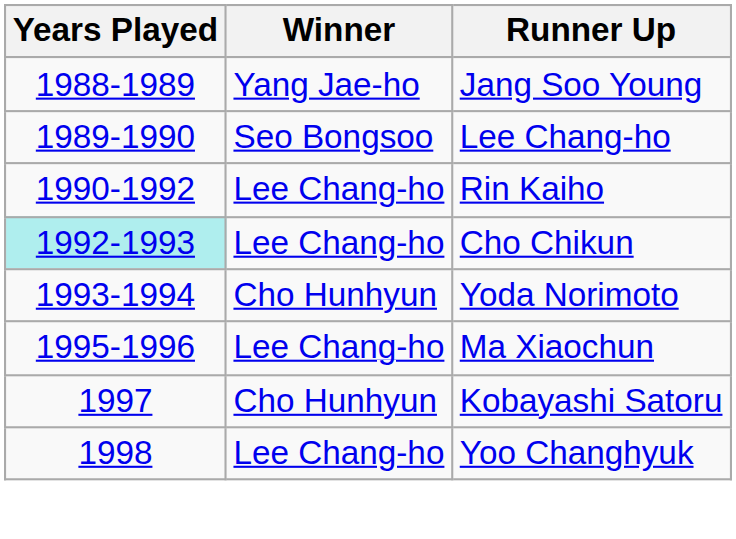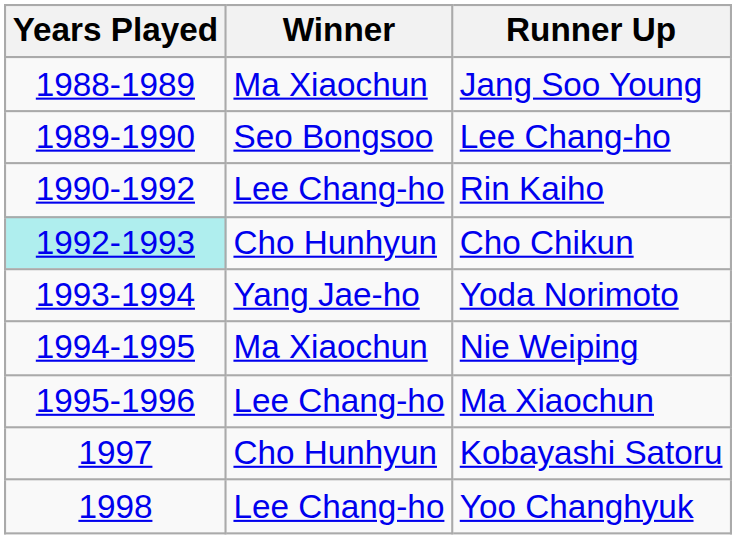 <table class="wikitable">
 <tr>
 <th>Years Played</th>
 <th>Winner</th>
 <th>Runner Up</th>
 </tr>
 <tr>
 <td align="center"><a href='#'>1988-1989</a></td>
-<td> <a href='#'>Yang Jae-ho</a></td>
+<td> <a href='#'>Ma Xiaochun</a></td>
 <td> <a href='#'>Jang Soo Young</a></td>
 </tr>
 <tr>
 <td align="center"><a href='#'>1989-1990</a></td>
 <td> <a href='#'>Seo Bongsoo</a></td>
 <td> <a href='#'>Lee Chang-ho</a></td>
 </tr>
 <tr>
 <td align="center"><a href='#'>1990-1992</a></td>
 <td> <a href='#'>Lee Chang-ho</a></td>
 <td> <a href='#'>Rin Kaiho</a></td>
 </tr>
 <tr>
 <td align="center" style="background: paleturquoise;"><a href='#'>1992-1993</a></td>
-<td> <a href='#'>Lee Chang-ho</a></td>
+<td> <a href='#'>Cho Hunhyun</a></td>
 <td> <a href='#'>Cho Chikun</a></td>
 </tr>
 <tr>
 <td align="center"><a href='#'>1993-1994</a></td>
-<td> <a href='#'>Cho Hunhyun</a></td>
+<td> <a href='#'>Yang Jae-ho</a></td>
 <td> <a href='#'>Yoda Norimoto</a></td>
+</tr>
+<tr>
+<td align="center"><a href='#'>1994-1995</a></td>
+<td> <a href='#'>Ma Xiaochun</a></td>
+<td> <a href='#'>Nie Weiping</a></td>
 </tr>
 <tr>
 <td align="center"><a href='#'>1995-1996</a></td>
 <td> <a href='#'>Lee Chang-ho</a></td>
 <td> <a href='#'>Ma Xiaochun</a></td>
 </tr>
 <tr>
 <td align="center"><a href='#'>1997</a></td>
 <td> <a href='#'>Cho Hunhyun</a></td>
 <td> <a href='#'>Kobayashi Satoru</a></td>
 </tr>
 <tr>
 <td align="center"><a href='#'>1998</a></td>
 <td> <a href='#'>Lee Chang-ho</a></td>
 <td> <a href='#'>Yoo Changhyuk</a></td>
 </tr>
 </table>
